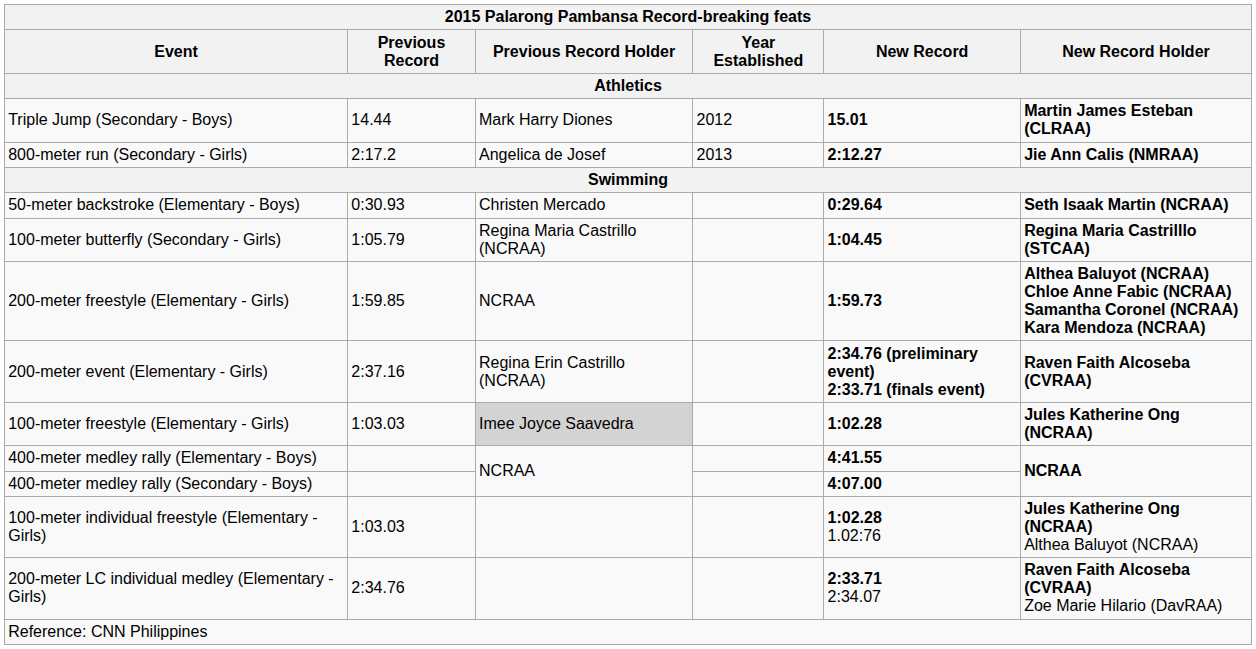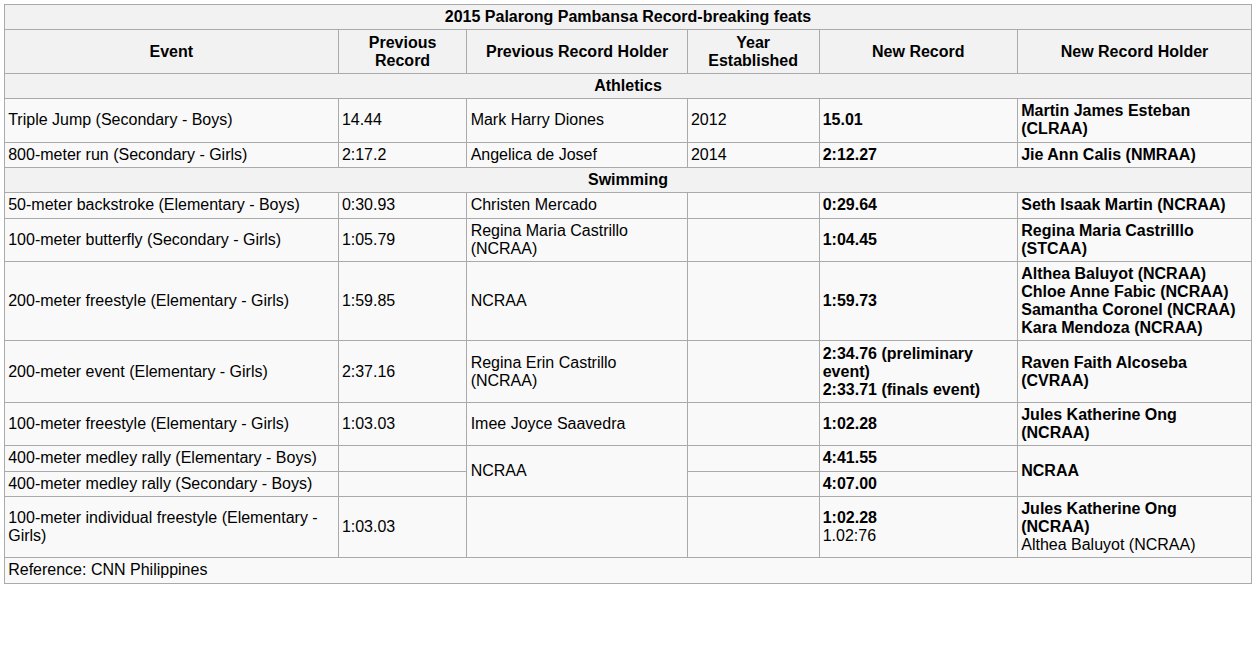 <table class="wikitable sortable">
 <tr>
 <th colspan=6>2015 Palarong Pambansa Record-breaking feats</th>
 </tr>
 <tr>
 <th>Event</th>
 <th>Previous Record</th>
 <th>Previous Record Holder</th>
 <th>Year Established</th>
 <th>New Record</th>
 <th>New Record Holder</th>
 </tr>
 <tr>
 <th colspan=6>Athletics</th>
 </tr>
 <tr>
 <td>Triple Jump (Secondary - Boys)</td>
 <td>14.44</td>
 <td>Mark Harry Diones</td>
 <td>2012</td>
 <td><strong>15.01</strong></td>
 <td><strong>Martin James Esteban (CLRAA)</strong></td>
 </tr>
 <tr>
 <td>800-meter run (Secondary - Girls)</td>
 <td>2:17.2</td>
 <td>Angelica de Josef</td>
-<td>2013</td>
+<td>2014</td>
 <td><strong>2:12.27</strong></td>
 <td><strong>Jie Ann Calis (NMRAA)</strong></td>
 </tr>
 <tr>
 <th colspan=6>Swimming</th>
 </tr>
 <tr>
 <td>50-meter backstroke (Elementary - Boys)</td>
 <td>0:30.93</td>
 <td>Christen Mercado</td>
 <td></td>
 <td><strong>0:29.64</strong></td>
 <td><strong>Seth Isaak Martin (NCRAA)</strong></td>
 </tr>
 <tr>
 <td>100-meter butterfly (Secondary - Girls)</td>
 <td>1:05.79</td>
 <td>Regina Maria Castrillo (NCRAA)</td>
 <td></td>
 <td><strong>1:04.45</strong></td>
 <td><strong>Regina Maria Castrilllo (STCAA)</strong></td>
 </tr>
 <tr>
 <td>200-meter freestyle (Elementary - Girls)</td>
 <td>1:59.85</td>
 <td>NCRAA</td>
 <td></td>
 <td><strong>1:59.73</strong></td>
 <td><strong>Althea Baluyot (NCRAA)<br>Chloe Anne Fabic (NCRAA)<br>Samantha Coronel (NCRAA)<br>Kara Mendoza (NCRAA)</strong></td>
 </tr>
 <tr>
 <td>200-meter event (Elementary - Girls)</td>
 <td>2:37.16</td>
 <td>Regina Erin Castrillo (NCRAA)</td>
 <td></td>
 <td><strong>2:34.76 (preliminary event)<br>2:33.71 (finals event)</strong></td>
 <td><strong>Raven Faith Alcoseba (CVRAA)</strong></td>
 </tr>
 <tr>
 <td>100-meter freestyle (Elementary - Girls)</td>
 <td>1:03.03</td>
-<td style="background: lightgrey;">Imee Joyce Saavedra</td>
+<td>Imee Joyce Saavedra</td>
 <td></td>
 <td><strong>1:02.28</strong></td>
 <td><strong>Jules Katherine Ong (NCRAA)</strong></td>
 </tr>
 <tr>
 <td>400-meter medley rally (Elementary - Boys)</td>
 <td></td>
 <td rowspan=2>NCRAA</td>
 <td></td>
 <td><strong>4:41.55</strong></td>
 <td rowspan=2><strong>NCRAA</strong></td>
 </tr>
 <tr>
 <td>400-meter medley rally (Secondary - Boys)</td>
 <td></td>
 <td></td>
 <td><strong>4:07.00</strong></td>
 </tr>
 <tr>
 <td>100-meter individual freestyle (Elementary - Girls)</td>
 <td>1:03.03</td>
 <td></td>
 <td></td>
 <td><strong>1:02.28</strong><br>1.02:76</td>
 <td><strong>Jules Katherine Ong (NCRAA)</strong><br>Althea Baluyot (NCRAA)</td>
 </tr>
 <tr>
-<td>200-meter LC individual medley (Elementary - Girls)</td>
-<td>2:34.76</td>
-<td></td>
-<td></td>
-<td><strong>2:33.71</strong><br>2:34.07</td>
-<td><strong>Raven Faith Alcoseba (CVRAA)</strong><br>Zoe Marie Hilario (DavRAA)</td>
-</tr>
-<tr>
 </tr>
 <tr align="left">
 <td colspan=6>Reference: CNN Philippines</td>
 </tr>
 </table>
